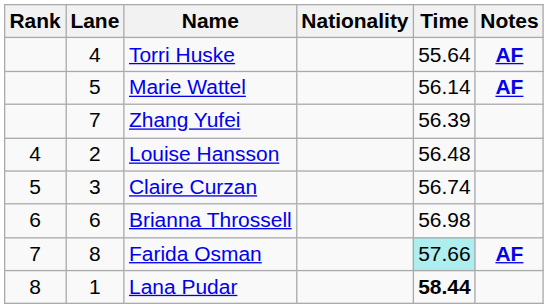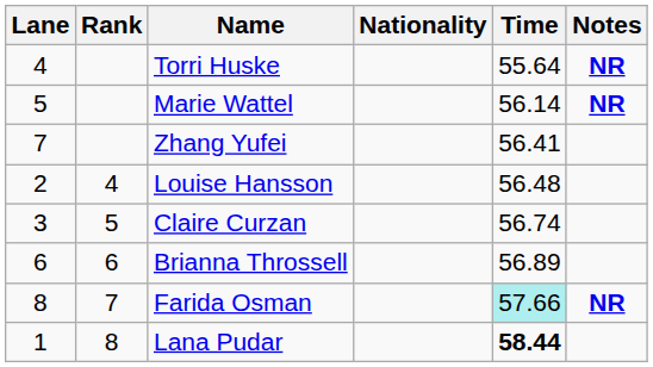 <table class="wikitable sortable" style="text-align:center">
 <tr>
+<th>Lane</th>
 <th>Rank</th>
-<th>Lane</th>
 <th>Name</th>
 <th>Nationality</th>
 <th>Time</th>
 <th>Notes</th>
 </tr>
 <tr>
+<td>4</td>
 <td></td>
-<td>4</td>
 <td align=left><a href='#'>Torri Huske</a></td>
 <td align=left></td>
 <td>55.64</td>
-<td><strong><a href='#'>AF</a></strong></td>
+<td><strong><a href='#'>NR</a></strong></td>
 </tr>
 <tr>
+<td>5</td>
 <td></td>
-<td>5</td>
 <td align=left><a href='#'>Marie Wattel</a></td>
 <td align=left></td>
 <td>56.14</td>
-<td><strong><a href='#'>AF</a></strong></td>
+<td><strong><a href='#'>NR</a></strong></td>
 </tr>
 <tr>
+<td>7</td>
 <td></td>
-<td>7</td>
 <td align=left><a href='#'>Zhang Yufei</a></td>
 <td align=left></td>
-<td>56.39</td>
+<td>56.41</td>
 <td></td>
 </tr>
 <tr>
+<td>2</td>
 <td>4</td>
-<td>2</td>
 <td align=left><a href='#'>Louise Hansson</a></td>
 <td align=left></td>
 <td>56.48</td>
 <td></td>
 </tr>
 <tr>
+<td>3</td>
 <td>5</td>
-<td>3</td>
 <td align=left><a href='#'>Claire Curzan</a></td>
 <td align=left></td>
 <td>56.74</td>
 <td></td>
 </tr>
 <tr>
 <td>6</td>
 <td>6</td>
 <td align=left><a href='#'>Brianna Throssell</a></td>
 <td align=left></td>
-<td>56.98</td>
+<td>56.89</td>
 <td></td>
 </tr>
 <tr>
+<td>8</td>
 <td>7</td>
-<td>8</td>
 <td align=left><a href='#'>Farida Osman</a></td>
 <td align=left></td>
 <td style="background: paleturquoise;">57.66</td>
-<td><strong><a href='#'>AF</a></strong></td>
+<td><strong><a href='#'>NR</a></strong></td>
 </tr>
 <tr>
+<td>1</td>
 <td>8</td>
-<td>1</td>
 <td align=left><a href='#'>Lana Pudar</a></td>
 <td align=left></td>
 <td><strong>58.44</strong></td>
 <td></td>
 </tr>
 </table>
